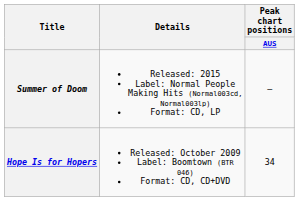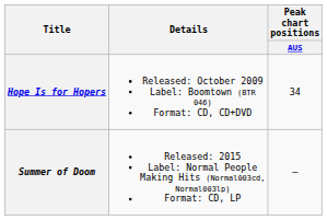 <table class="wikitable plainrowheaders" style="text-align:center;" border="1">
 <tr>
 <th scope="col" rowspan="2" style="width:11em;">Title</th>
 <th scope="col" rowspan="2" style="width:17em;">Details</th>
 <th scope="col" colspan="1">Peak chart positions</th>
 </tr>
 <tr>
 <th scope="col" style="width:3em;font-size:90%;"><a href='#'>AUS</a><br></th>
 </tr>
 <tr>
+<th scope="row"><em><a href='#'>Hope Is for Hopers</a></em></th>
+<td><br><ul><li>Released: October 2009</li><li>Label: Boomtown <small>(BTR 046)</small></li><li>Format: CD, CD+DVD</li></ul></td>
+<td>34</td>
+</tr>
+<tr>
 <th scope="row"><em>Summer of Doom</em></th>
 <td><br><ul><li>Released: 2015</li><li>Label: Normal People Making Hits <small>(Normal003cd, Normal003lp)</small></li><li>Format: CD, LP</li></ul></td>
 <td>—</td>
 </tr>
-<tr>
-<th scope="row"><em><a href='#'>Hope Is for Hopers</a></em></th>
-<td><br><ul><li>Released: October 2009</li><li>Label: Boomtown <small>(BTR 046)</small></li><li>Format: CD, CD+DVD</li></ul></td>
-<td>34</td>
-</tr>
 </table>
